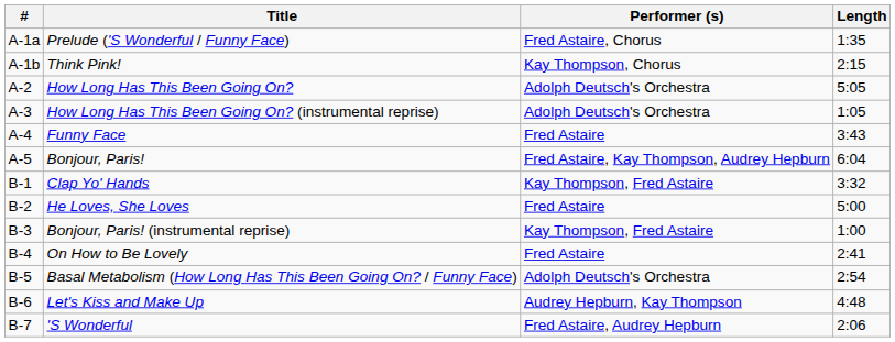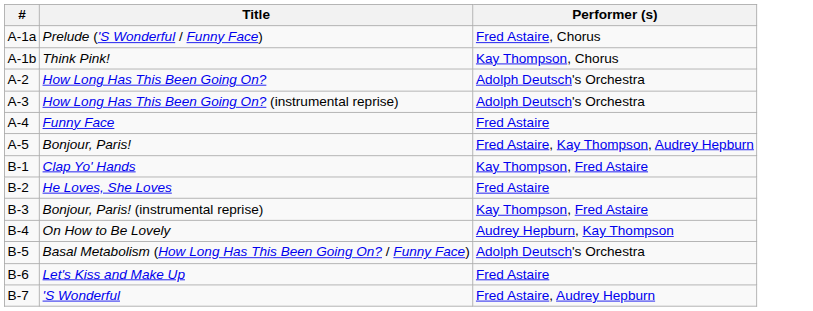 <table class="wikitable">
 <tr>
 <th align="center">#</th>
 <th align="center">Title</th>
 <th align="center">Performer (s)</th>
-<th align="center">Length</th>
 </tr>
 <tr>
 <td>A-1a</td>
 <td><em>Prelude</em> (<em><a href='#'>'S Wonderful</a></em> / <em><a href='#'>Funny Face</a></em>)</td>
 <td><a href='#'>Fred Astaire</a>, Chorus</td>
-<td>1:35</td>
 </tr>
 <tr>
 <td>A-1b</td>
 <td><em>Think Pink!</em></td>
 <td><a href='#'>Kay Thompson</a>, Chorus</td>
-<td>2:15</td>
 </tr>
 <tr>
 <td>A-2</td>
 <td><em><a href='#'>How Long Has This Been Going On?</a></em></td>
 <td><a href='#'>Adolph Deutsch</a>'s Orchestra</td>
-<td>5:05</td>
 </tr>
 <tr>
 <td>A-3</td>
 <td><em><a href='#'>How Long Has This Been Going On?</a></em> (instrumental reprise)</td>
 <td><a href='#'>Adolph Deutsch</a>'s Orchestra</td>
-<td>1:05</td>
 </tr>
 <tr>
 <td>A-4</td>
 <td><em><a href='#'>Funny Face</a></em></td>
 <td><a href='#'>Fred Astaire</a></td>
-<td>3:43</td>
 </tr>
 <tr>
 <td>A-5</td>
 <td><em>Bonjour, Paris!</em></td>
 <td><a href='#'>Fred Astaire</a>, <a href='#'>Kay Thompson</a>, <a href='#'>Audrey Hepburn</a></td>
-<td>6:04</td>
 </tr>
 <tr>
 <td>B-1</td>
 <td><em><a href='#'>Clap Yo' Hands</a></em></td>
 <td><a href='#'>Kay Thompson</a>, <a href='#'>Fred Astaire</a></td>
-<td>3:32</td>
 </tr>
 <tr>
 <td>B-2</td>
 <td><em><a href='#'>He Loves, She Loves</a></em></td>
 <td><a href='#'>Fred Astaire</a></td>
-<td>5:00</td>
 </tr>
 <tr>
 <td>B-3</td>
 <td><em>Bonjour, Paris!</em> (instrumental reprise)</td>
 <td><a href='#'>Kay Thompson</a>, <a href='#'>Fred Astaire</a></td>
-<td>1:00</td>
 </tr>
 <tr>
 <td>B-4</td>
 <td><em>On How to Be Lovely</em></td>
-<td><a href='#'>Fred Astaire</a></td>
-<td>2:41</td>
+<td><a href='#'>Audrey Hepburn</a>, <a href='#'>Kay Thompson</a></td>
 </tr>
 <tr>
 <td>B-5</td>
 <td><em>Basal Metabolism</em> (<em><a href='#'>How Long Has This Been Going On?</a></em> / <em><a href='#'>Funny Face</a></em>)</td>
 <td><a href='#'>Adolph Deutsch</a>'s Orchestra</td>
-<td>2:54</td>
 </tr>
 <tr>
 <td>B-6</td>
 <td><em><a href='#'>Let's Kiss and Make Up</a></em></td>
-<td><a href='#'>Audrey Hepburn</a>, <a href='#'>Kay Thompson</a></td>
-<td>4:48</td>
+<td><a href='#'>Fred Astaire</a></td>
 </tr>
 <tr>
 <td>B-7</td>
 <td><em><a href='#'>'S Wonderful</a></em></td>
 <td><a href='#'>Fred Astaire</a>, <a href='#'>Audrey Hepburn</a></td>
-<td>2:06</td>
 </tr>
 </table>
